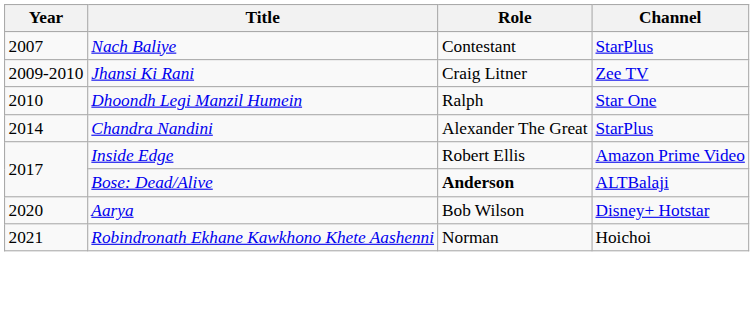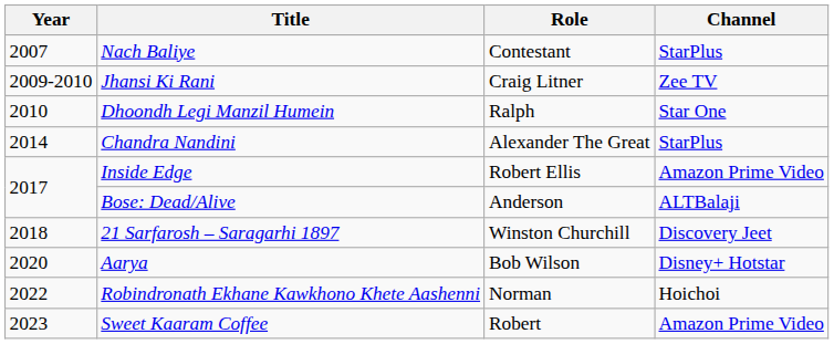 <table class="wikitable">
 <tr>
 <th>Year</th>
 <th>Title</th>
 <th>Role</th>
 <th>Channel</th>
 </tr>
 <tr>
 <td>2007</td>
 <td><a href='#'><em>Nach Baliye</em></a></td>
 <td>Contestant</td>
 <td><a href='#'>StarPlus</a></td>
 </tr>
 <tr>
 <td>2009-2010</td>
 <td><a href='#'><em>Jhansi Ki Rani</em></a></td>
 <td>Craig Litner</td>
 <td><a href='#'>Zee TV</a></td>
 </tr>
 <tr>
 <td>2010</td>
 <td><a href='#'><em>Dhoondh Legi Manzil Humein</em></a></td>
 <td>Ralph</td>
 <td><a href='#'>Star One</a></td>
 </tr>
 <tr>
 <td>2014</td>
 <td><a href='#'><em>Chandra Nandini</em></a></td>
 <td>Alexander The Great</td>
 <td><a href='#'>StarPlus</a></td>
 </tr>
 <tr>
 <td rowspan="2">2017</td>
 <td><a href='#'><em>Inside Edge</em></a></td>
 <td>Robert Ellis</td>
 <td><a href='#'>Amazon Prime Video</a></td>
 </tr>
 <tr>
 <td><a href='#'><em>Bose: Dead/Alive</em></a></td>
-<td><strong>Anderson</strong></td>
+<td>Anderson</td>
 <td><a href='#'>ALTBalaji</a></td>
+</tr>
+<tr>
+<td>2018</td>
+<td><a href='#'><em>21 Sarfarosh – Saragarhi 1897</em></a></td>
+<td>Winston Churchill</td>
+<td><a href='#'>Discovery Jeet</a></td>
 </tr>
 <tr>
 <td>2020</td>
 <td><a href='#'><em>Aarya</em></a></td>
 <td>Bob Wilson</td>
 <td><a href='#'>Disney+ Hotstar</a></td>
 </tr>
 <tr>
-<td>2021</td>
+<td>2022</td>
 <td><a href='#'><em>Robindronath Ekhane Kawkhono Khete Aashenni</em></a></td>
 <td>Norman</td>
 <td>Hoichoi</td>
 </tr>
+<tr>
+<td>2023</td>
+<td><a href='#'><em>Sweet Kaaram Coffee</em></a></td>
+<td>Robert</td>
+<td><a href='#'>Amazon Prime Video</a></td>
+</tr>
 </table>
